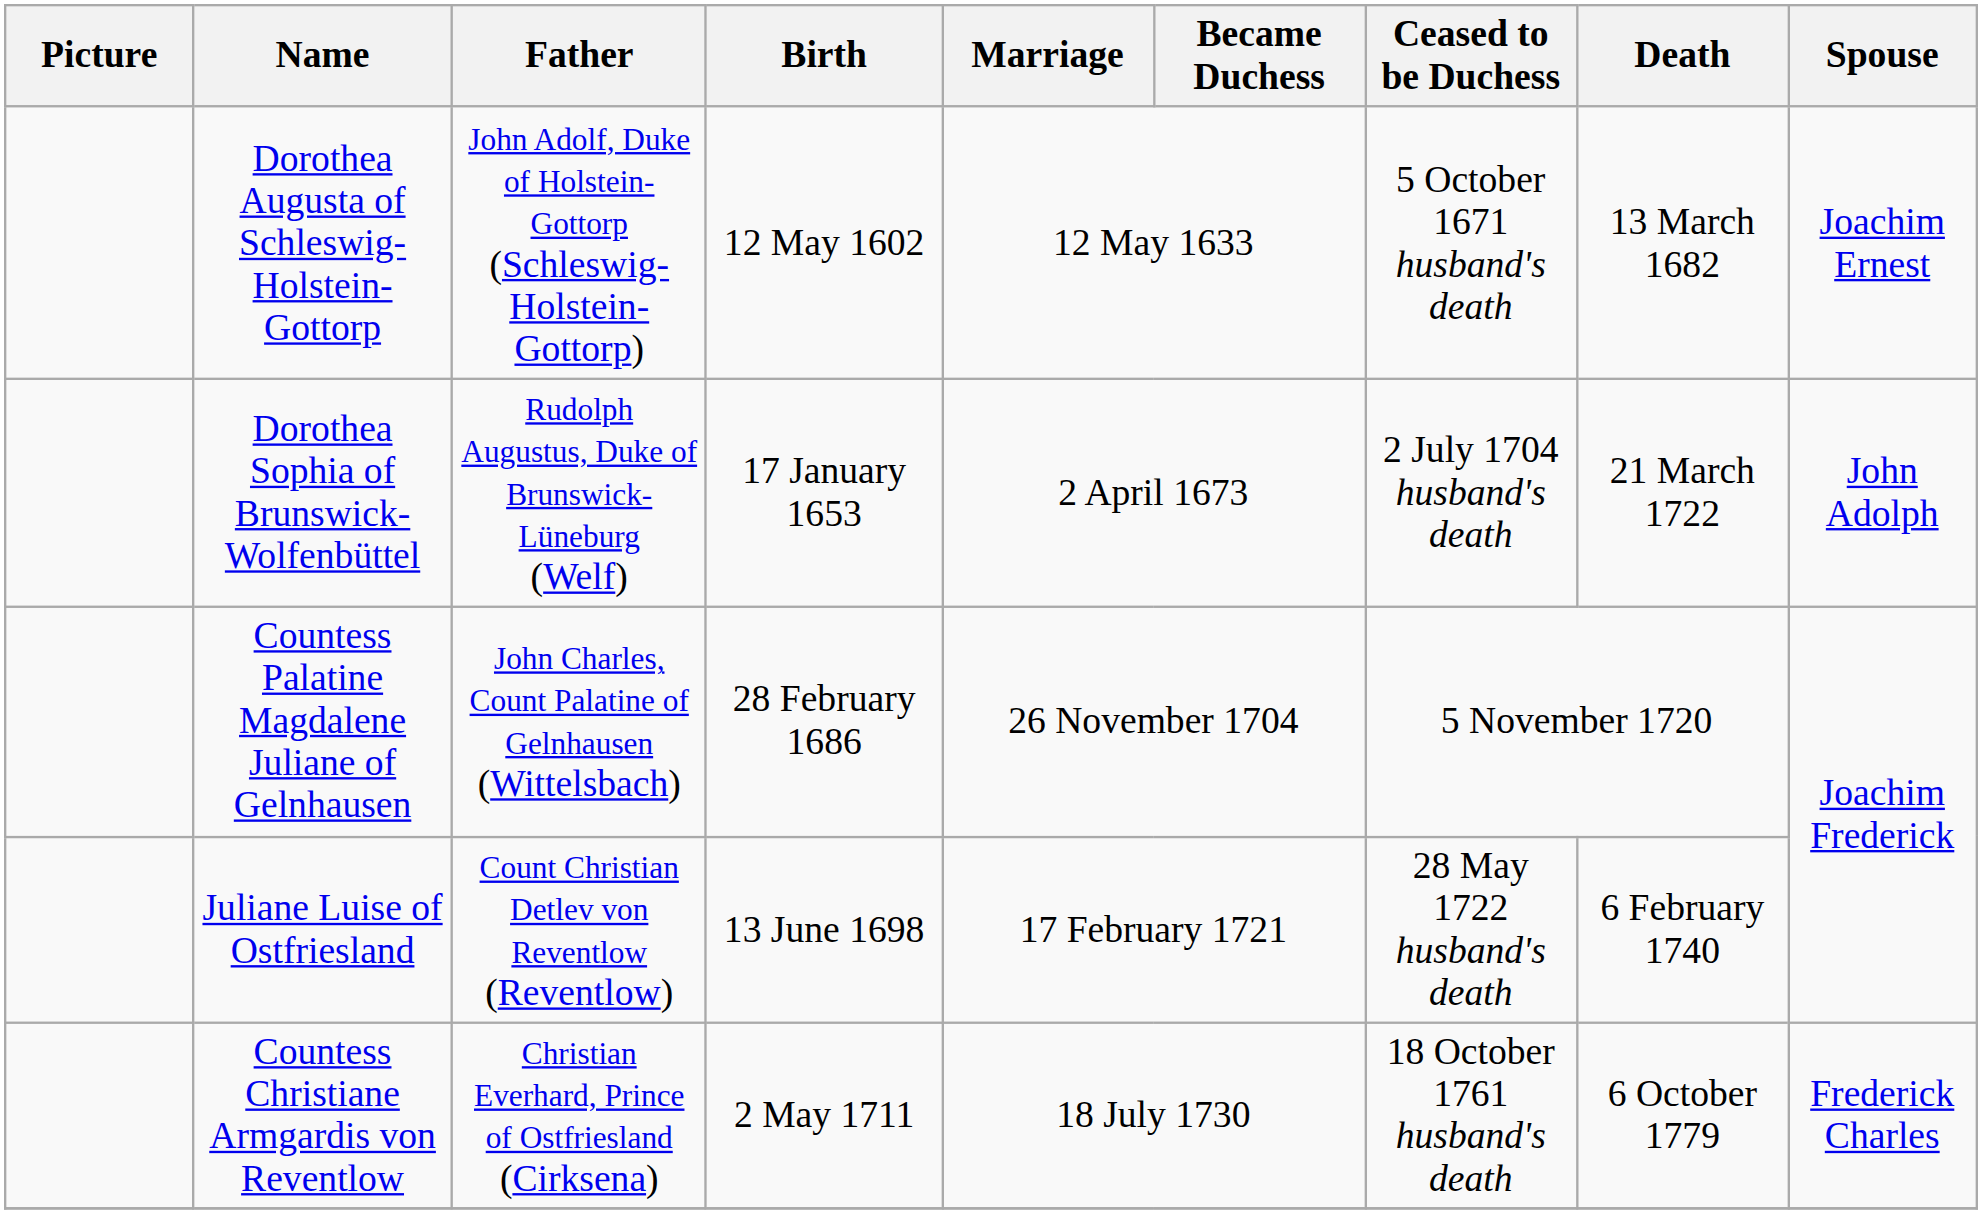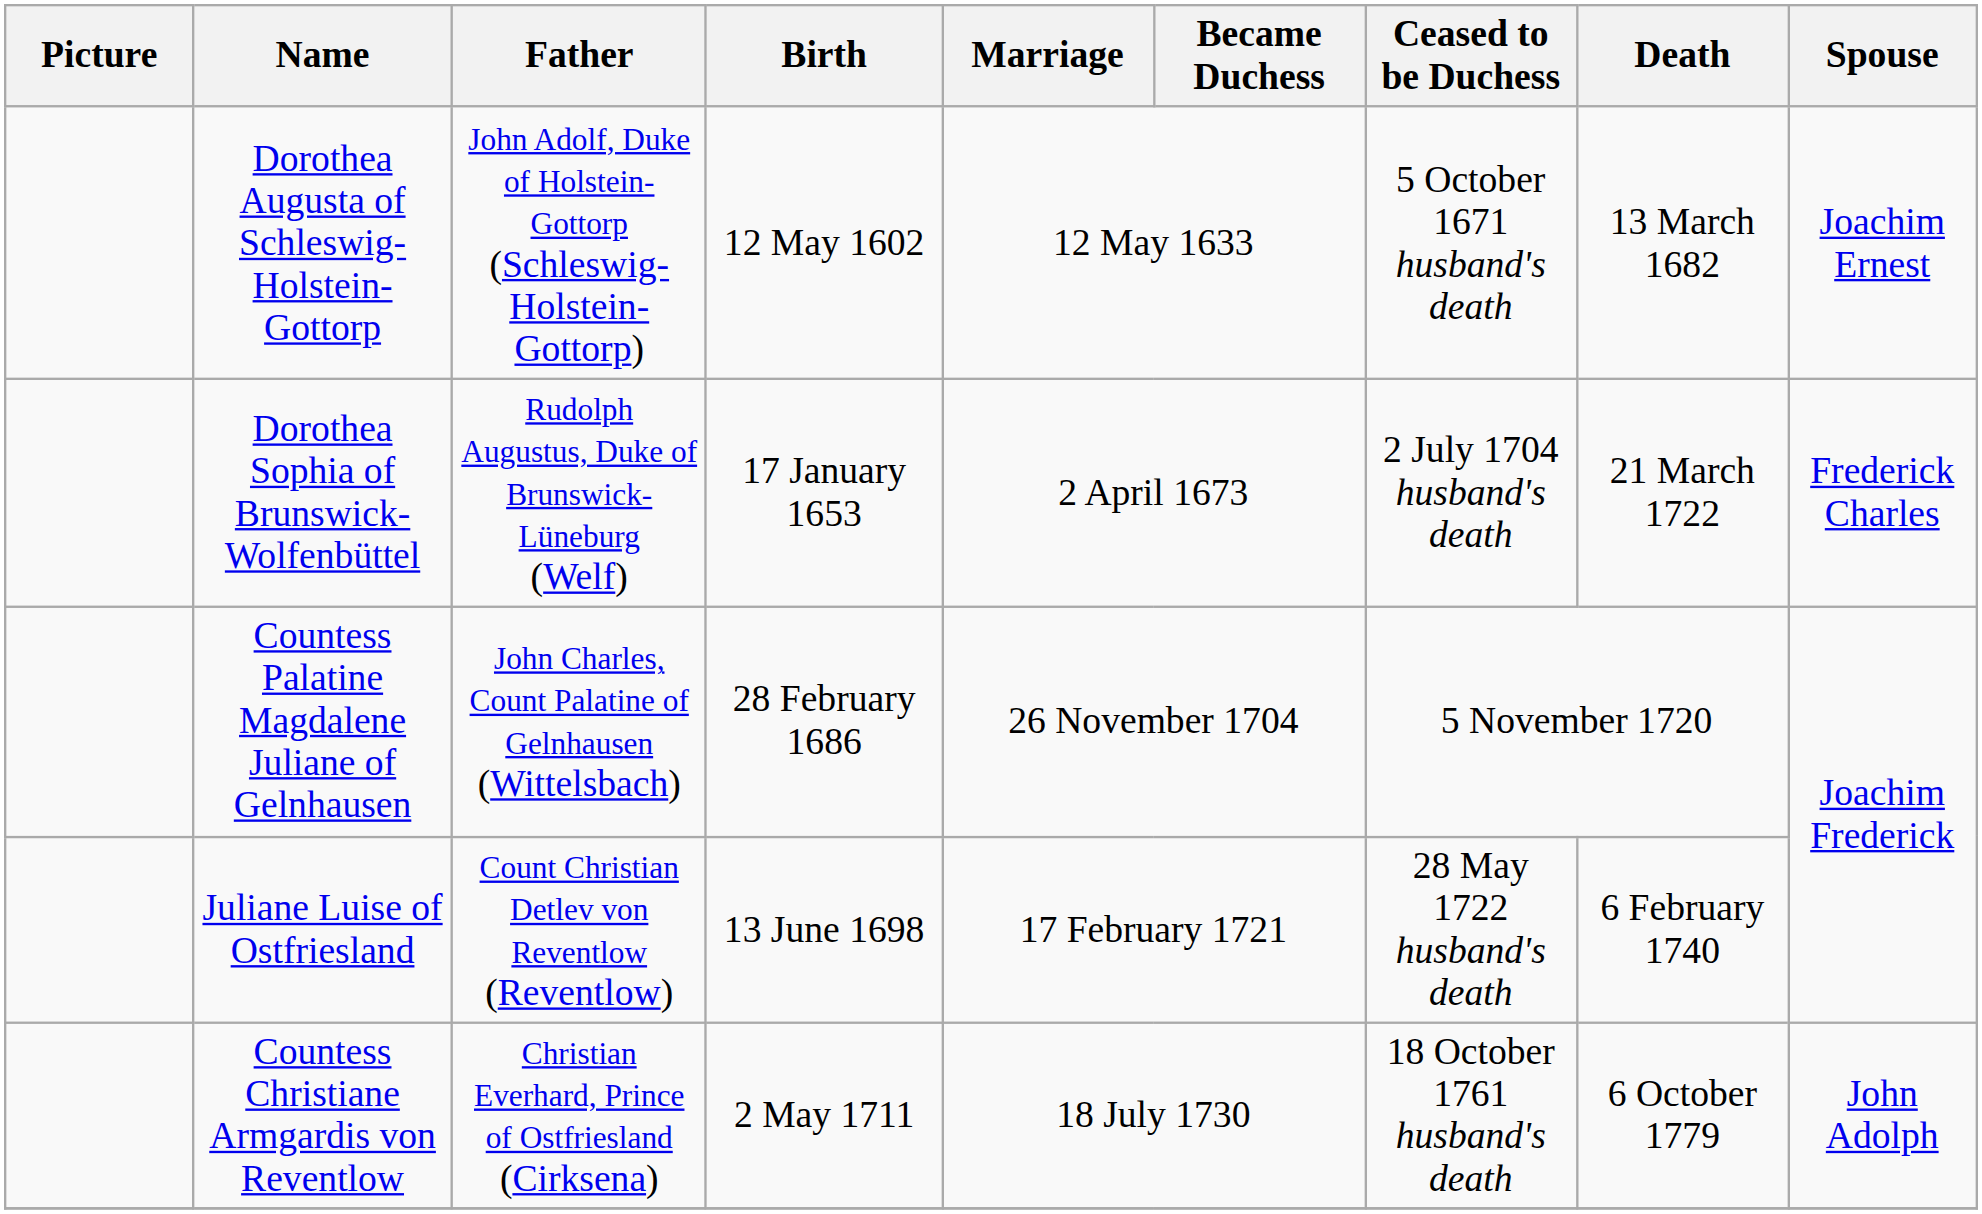 <table width=95% class="wikitable">
 <tr>
 <th width = "8%">Picture</th>
 <th width = "11%">Name</th>
 <th width = "9%">Father</th>
 <th width = "10%">Birth</th>
 <th width = "9%">Marriage</th>
 <th width = "9%">Became Duchess</th>
 <th width = "9%">Ceased to be Duchess</th>
 <th width = "9%">Death</th>
 <th width = "7%">Spouse</th>
 </tr>
 <tr>
 <td align="center"></td>
 <td align="center"><a href='#'>Dorothea Augusta of Schleswig-Holstein-Gottorp</a></td>
 <td align="center"><small><a href='#'>John Adolf, Duke of Holstein-Gottorp</a></small><br>(<a href='#'>Schleswig-Holstein-Gottorp</a>)</td>
 <td align="center">12 May 1602</td>
 <td align="center" colspan="2">12 May 1633</td>
 <td align="center">5 October 1671<br><em>husband's death</em></td>
 <td align="center">13 March 1682</td>
 <td align="center"><a href='#'>Joachim Ernest</a></td>
 </tr>
 <tr>
 <td align="center"></td>
 <td align="center"><a href='#'>Dorothea Sophia of Brunswick-Wolfenbüttel</a></td>
 <td align="center"><small><a href='#'>Rudolph Augustus, Duke of Brunswick-Lüneburg</a></small><br>(<a href='#'>Welf</a>)</td>
 <td align="center">17 January 1653</td>
 <td align="center" colspan="2">2 April 1673</td>
 <td align="center">2 July 1704<br><em>husband's death</em></td>
 <td align="center">21 March 1722</td>
-<td align="center"><a href='#'>John Adolph</a></td>
+<td align="center"><a href='#'>Frederick Charles</a></td>
 </tr>
 <tr>
 <td align="center"></td>
 <td align="center"><a href='#'>Countess Palatine Magdalene Juliane of Gelnhausen</a><br></td>
 <td align="center"><small><a href='#'>John Charles, Count Palatine of Gelnhausen</a></small><br>(<a href='#'>Wittelsbach</a>)</td>
 <td align="center">28 February 1686</td>
 <td align="center" colspan="2">26 November 1704</td>
 <td align="center" colspan="2">5 November 1720</td>
 <td align="center" rowspan="2"><a href='#'>Joachim Frederick</a></td>
 </tr>
 <tr>
 <td align="center"></td>
 <td align="center"><a href='#'>Juliane Luise of Ostfriesland</a><br></td>
 <td align="center"><small><a href='#'>Count Christian Detlev von Reventlow</a></small><br>(<a href='#'>Reventlow</a>)</td>
 <td align="center">13 June 1698</td>
 <td align="center" colspan="2">17 February 1721</td>
 <td align="center">28 May 1722<br><em>husband's death</em></td>
 <td align="center">6 February 1740</td>
 </tr>
 <tr>
 <td align="center"></td>
 <td align="center"><a href='#'>Countess Christiane Armgardis von Reventlow</a></td>
 <td align="center"><small><a href='#'>Christian Everhard, Prince of Ostfriesland</a></small><br>(<a href='#'>Cirksena</a>)</td>
 <td align="center">2 May 1711</td>
 <td align="center" colspan="2">18 July 1730</td>
 <td align="center">18 October 1761<br><em>husband's death</em></td>
 <td align="center">6 October 1779</td>
-<td align="center"><a href='#'>Frederick Charles</a></td>
+<td align="center"><a href='#'>John Adolph</a></td>
 </tr>
 <tr>
 </tr>
 </table>
